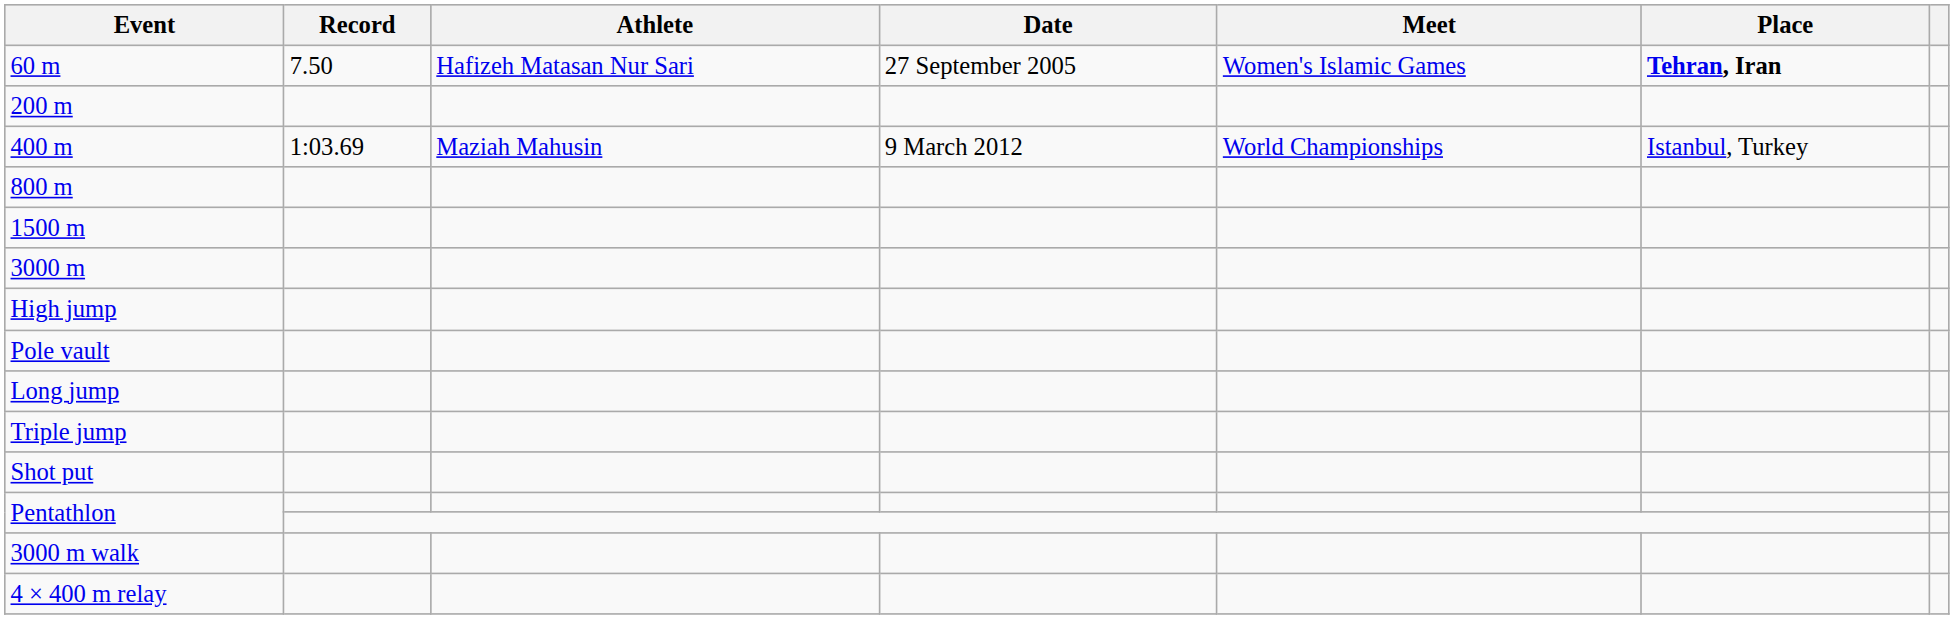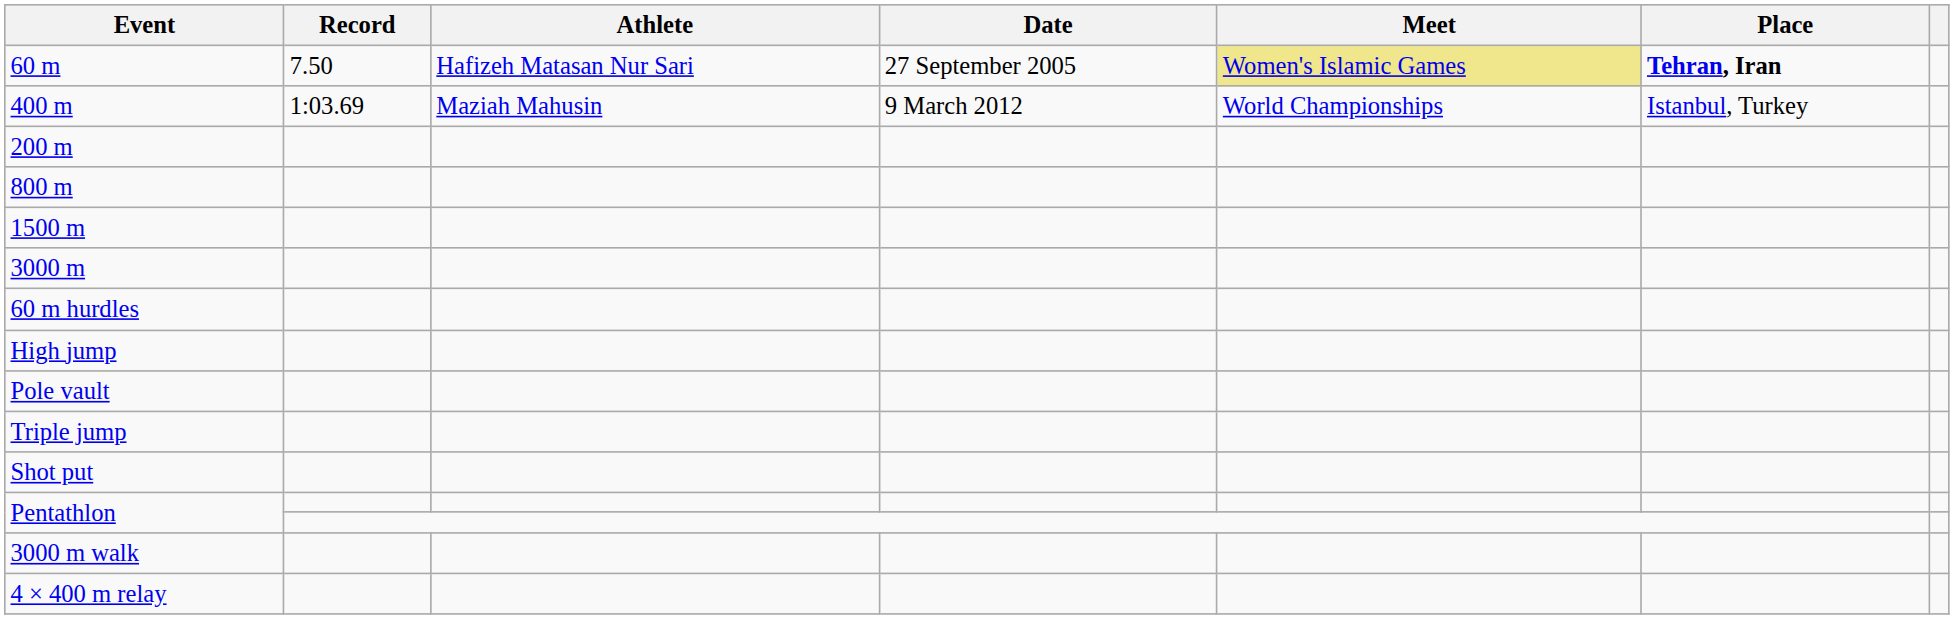 <table class="wikitable" style="font-size:95%; width: 95%;">
 <tr>
 <th>Event</th>
 <th>Record</th>
 <th>Athlete</th>
 <th>Date</th>
 <th>Meet</th>
 <th>Place</th>
 <th></th>
 </tr>
 <tr>
 <td><a href='#'>60 m</a></td>
 <td>7.50</td>
 <td><a href='#'>Hafizeh Matasan Nur Sari</a></td>
 <td>27 September 2005</td>
-<td><a href='#'>Women's Islamic Games</a></td>
+<td style="background: khaki;"><a href='#'>Women's Islamic Games</a></td>
 <td><strong><a href='#'>Tehran</a>, Iran</strong></td>
+<td></td>
+</tr>
+<tr>
+<td><a href='#'>400 m</a></td>
+<td>1:03.69</td>
+<td><a href='#'>Maziah Mahusin</a></td>
+<td>9 March 2012</td>
+<td><a href='#'>World Championships</a></td>
+<td><a href='#'>Istanbul</a>, Turkey</td>
 <td></td>
 </tr>
 <tr>
 <td><a href='#'>200 m</a></td>
 <td></td>
 <td></td>
 <td></td>
 <td></td>
 <td></td>
-<td></td>
-</tr>
-<tr>
-<td><a href='#'>400 m</a></td>
-<td>1:03.69</td>
-<td><a href='#'>Maziah Mahusin</a></td>
-<td>9 March 2012</td>
-<td><a href='#'>World Championships</a></td>
-<td><a href='#'>Istanbul</a>, Turkey</td>
 <td></td>
 </tr>
 <tr>
 <td><a href='#'>800 m</a></td>
 <td></td>
 <td></td>
 <td></td>
 <td></td>
 <td></td>
 <td></td>
 </tr>
 <tr>
 <td><a href='#'>1500 m</a></td>
 <td></td>
 <td></td>
 <td></td>
 <td></td>
 <td></td>
 <td></td>
 </tr>
 <tr>
 <td><a href='#'>3000 m</a></td>
 <td></td>
 <td></td>
 <td></td>
 <td></td>
 <td></td>
 <td></td>
 </tr>
 <tr>
+<td><a href='#'>60 m hurdles</a></td>
+<td></td>
+<td></td>
+<td></td>
+<td></td>
+<td></td>
+<td></td>
+</tr>
+<tr>
 <td><a href='#'>High jump</a></td>
 <td></td>
 <td></td>
 <td></td>
 <td></td>
 <td></td>
 <td></td>
 </tr>
 <tr>
 <td><a href='#'>Pole vault</a></td>
-<td></td>
-<td></td>
-<td></td>
-<td></td>
-<td></td>
-<td></td>
-</tr>
-<tr>
-<td><a href='#'>Long jump</a></td>
 <td></td>
 <td></td>
 <td></td>
 <td></td>
 <td></td>
 <td></td>
 </tr>
 <tr>
 <td><a href='#'>Triple jump</a></td>
 <td></td>
 <td></td>
 <td></td>
 <td></td>
 <td></td>
 <td></td>
 </tr>
 <tr>
 <td><a href='#'>Shot put</a></td>
 <td></td>
 <td></td>
 <td></td>
 <td></td>
 <td></td>
 <td></td>
 </tr>
 <tr>
 <td rowspan=2><a href='#'>Pentathlon</a></td>
 <td></td>
 <td></td>
 <td></td>
 <td></td>
 <td></td>
 <td></td>
 </tr>
 <tr>
 <td colspan=5></td>
 <td></td>
 </tr>
 <tr>
 <td><a href='#'>3000 m walk</a></td>
 <td></td>
 <td></td>
 <td></td>
 <td></td>
 <td></td>
 <td></td>
 </tr>
 <tr>
 <td><a href='#'>4 × 400 m relay</a></td>
 <td></td>
 <td></td>
 <td></td>
 <td></td>
 <td></td>
 <td></td>
 </tr>
 </table>
